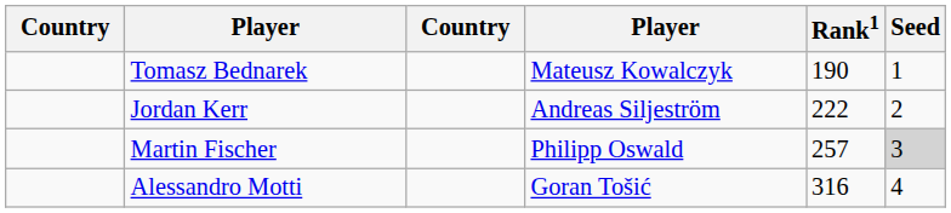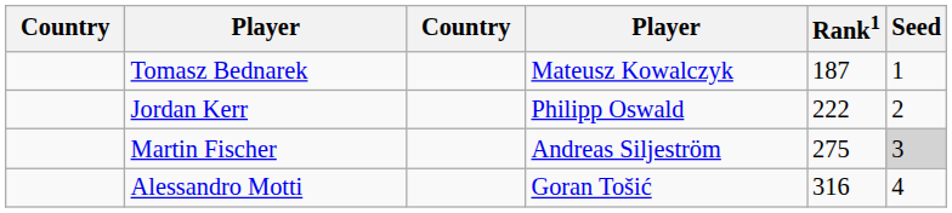 <table class="sortable wikitable">
 <tr>
 <th width="70">Country</th>
 <th width="175">Player</th>
 <th width="70">Country</th>
 <th width="175">Player</th>
 <th>Rank<sup>1</sup></th>
 <th>Seed</th>
 </tr>
 <tr>
 <td></td>
 <td><a href='#'>Tomasz Bednarek</a></td>
 <td></td>
 <td><a href='#'>Mateusz Kowalczyk</a></td>
-<td>190</td>
+<td>187</td>
 <td>1</td>
 </tr>
 <tr>
 <td></td>
 <td><a href='#'>Jordan Kerr</a></td>
 <td></td>
-<td><a href='#'>Andreas Siljeström</a></td>
+<td><a href='#'>Philipp Oswald</a></td>
 <td>222</td>
 <td>2</td>
 </tr>
 <tr>
 <td></td>
 <td><a href='#'>Martin Fischer</a></td>
 <td></td>
-<td><a href='#'>Philipp Oswald</a></td>
-<td>257</td>
+<td><a href='#'>Andreas Siljeström</a></td>
+<td>275</td>
 <td style="background: lightgrey;">3</td>
 </tr>
 <tr>
 <td></td>
 <td><a href='#'>Alessandro Motti</a></td>
 <td></td>
 <td><a href='#'>Goran Tošić</a></td>
 <td>316</td>
 <td>4</td>
 </tr>
 </table>
